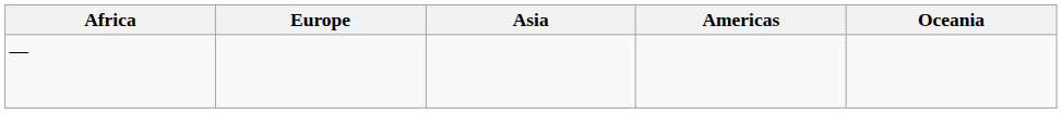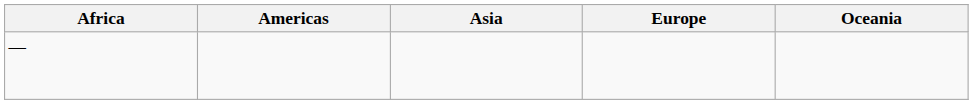 <table class=wikitable width=70%>
 <tr>
 <th width=13%>Africa</th>
+<th width=13%>Americas</th>
+<th width=13%>Asia</th>
 <th width=13%>Europe</th>
-<th width=13%>Asia</th>
-<th width=13%>Americas</th>
 <th width=13%>Oceania</th>
 </tr>
 <tr valign=top>
 <td>—</td>
+<td><br></td>
+<td></td>
 <td><br> <br> <br> </td>
-<td></td>
-<td><br></td>
 <td></td>
 </tr>
 </table>
